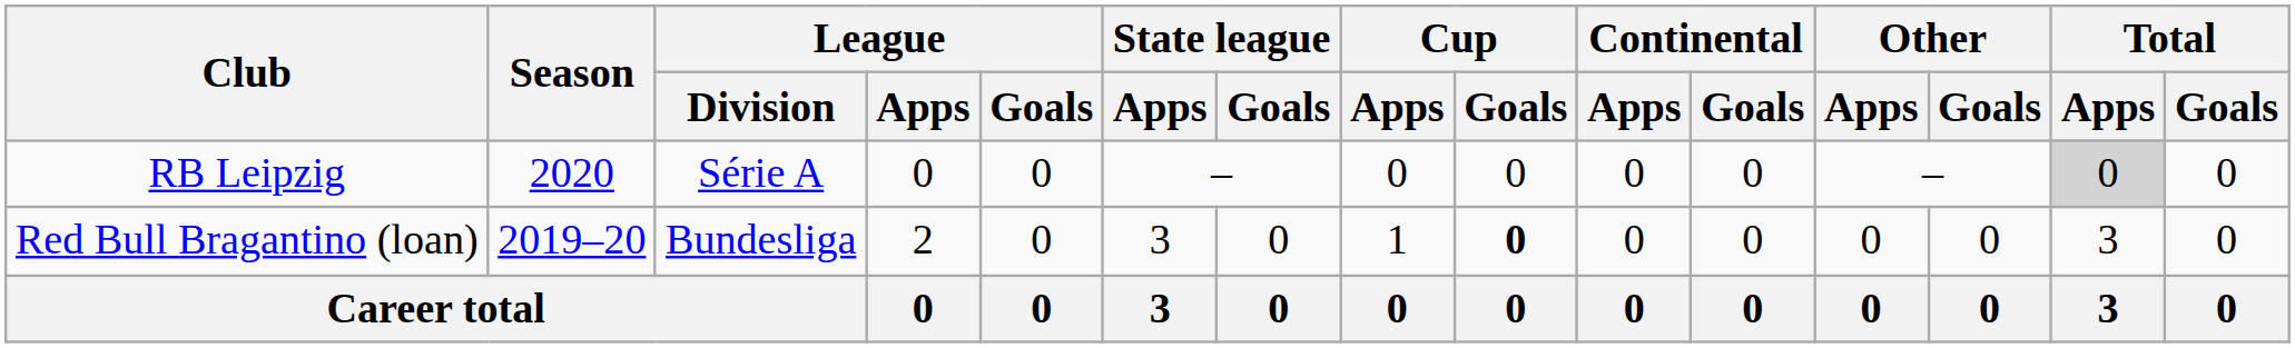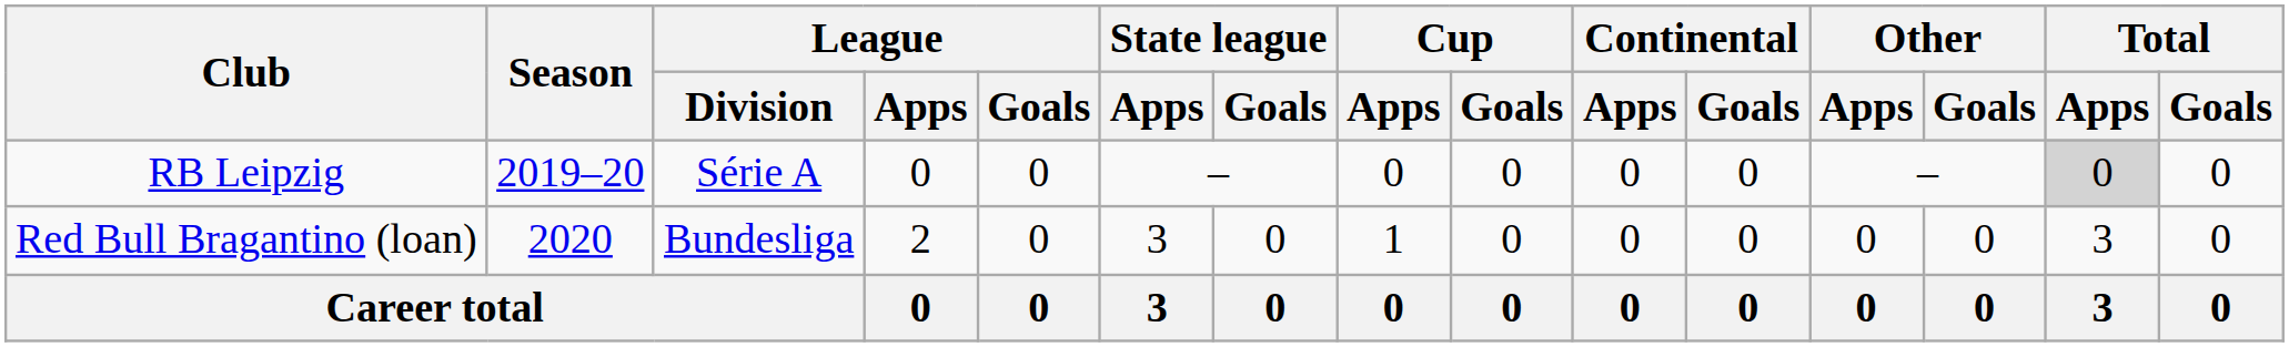 <table class="wikitable" style="text-align: center">
 <tr>
 <th rowspan="2">Club</th>
 <th rowspan="2">Season</th>
 <th colspan="3">League</th>
 <th colspan="2">State league</th>
 <th colspan="2">Cup</th>
 <th colspan="2">Continental</th>
 <th colspan="2">Other</th>
 <th colspan="2">Total</th>
 </tr>
 <tr>
 <th>Division</th>
 <th>Apps</th>
 <th>Goals</th>
 <th>Apps</th>
 <th>Goals</th>
 <th>Apps</th>
 <th>Goals</th>
 <th>Apps</th>
 <th>Goals</th>
 <th>Apps</th>
 <th>Goals</th>
 <th>Apps</th>
 <th>Goals</th>
 </tr>
 <tr>
 <td><a href='#'>RB Leipzig</a></td>
-<td><a href='#'>2020</a></td>
+<td><a href='#'>2019–20</a></td>
 <td><a href='#'>Série A</a></td>
 <td>0</td>
 <td>0</td>
 <td colspan="2">–</td>
 <td>0</td>
 <td>0</td>
 <td>0</td>
 <td>0</td>
 <td colspan="2">–</td>
 <td style="background: lightgrey;">0</td>
 <td>0</td>
 </tr>
 <tr>
 <td><a href='#'>Red Bull Bragantino</a> (loan)</td>
-<td><a href='#'>2019–20</a></td>
+<td><a href='#'>2020</a></td>
 <td><a href='#'>Bundesliga</a></td>
 <td>2</td>
 <td>0</td>
 <td>3</td>
 <td>0</td>
 <td>1</td>
-<td><strong>0</strong></td>
+<td>0</td>
 <td>0</td>
 <td>0</td>
 <td>0</td>
 <td>0</td>
 <td>3</td>
 <td>0</td>
 </tr>
 <tr>
 <th colspan="3"><strong>Career total</strong></th>
 <th>0</th>
 <th>0</th>
 <th>3</th>
 <th>0</th>
 <th>0</th>
 <th>0</th>
 <th>0</th>
 <th>0</th>
 <th>0</th>
 <th>0</th>
 <th>3</th>
 <th>0</th>
 </tr>
 </table>
